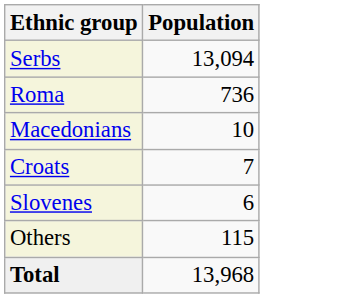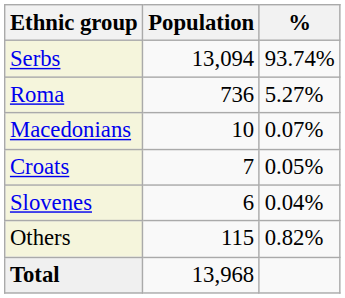 <table class="wikitable">
 <tr>
 <th>Ethnic group</th>
 <th>Population</th>
+<th>%</th>
 </tr>
 <tr>
 <td style="background:#F5F5DC;"><a href='#'>Serbs</a></td>
 <td align="right">13,094</td>
+<td>93.74%</td>
 </tr>
 <tr>
 <td style="background:#F5F5DC;"><a href='#'>Roma</a></td>
 <td align="right">736</td>
+<td>5.27%</td>
 </tr>
 <tr>
 <td style="background:#F5F5DC;"><a href='#'>Macedonians</a></td>
 <td align="right">10</td>
+<td>0.07%</td>
 </tr>
 <tr>
 <td style="background:#F5F5DC;"><a href='#'>Croats</a></td>
 <td align="right">7</td>
+<td>0.05%</td>
 </tr>
 <tr>
 <td style="background:#F5F5DC;"><a href='#'>Slovenes</a></td>
 <td align="right">6</td>
+<td>0.04%</td>
 </tr>
 <tr>
 <td style="background:#F5F5DC;">Others</td>
 <td align="right">115</td>
+<td>0.82%</td>
 </tr>
 <tr>
 <td style="background:#F0F0F0;"><strong>Total</strong></td>
 <td align="right">13,968</td>
+<td></td>
 </tr>
 </table>
